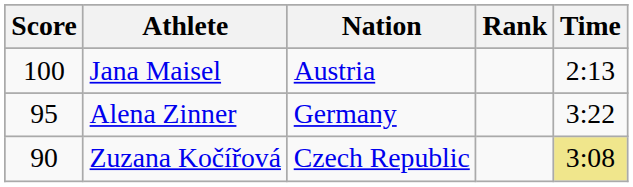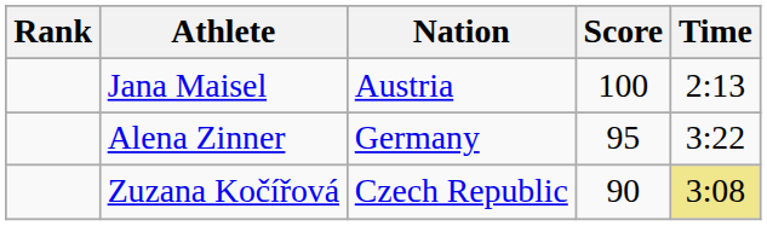 <table class="wikitable sortable" style="text-align:center">
 <tr>
-<th>Score</th>
+<th>Rank</th>
 <th>Athlete</th>
 <th>Nation</th>
-<th>Rank</th>
+<th>Score</th>
 <th>Time</th>
 </tr>
 <tr>
-<td>100</td>
+<td></td>
 <td align=left><a href='#'>Jana Maisel</a></td>
 <td align=left> <a href='#'>Austria</a></td>
-<td></td>
+<td>100</td>
 <td>2:13</td>
 </tr>
 <tr>
-<td>95</td>
+<td></td>
 <td align=left><a href='#'>Alena Zinner</a></td>
 <td align=left> <a href='#'>Germany</a></td>
-<td></td>
+<td>95</td>
 <td>3:22</td>
 </tr>
 <tr>
-<td>90</td>
+<td></td>
 <td align=left><a href='#'>Zuzana Kočířová</a></td>
 <td align=left> <a href='#'>Czech Republic</a></td>
-<td></td>
+<td>90</td>
 <td style="background: khaki;">3:08</td>
 </tr>
 </table>
